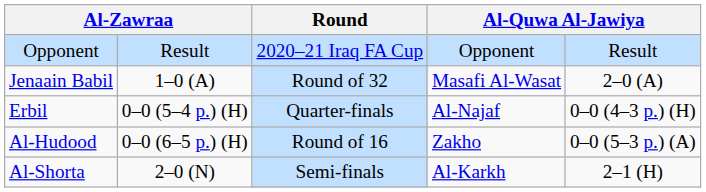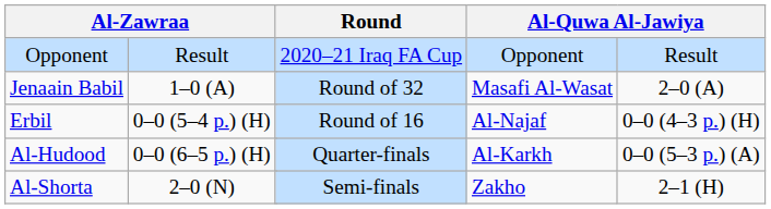 <table class="wikitable" style="text-align:center">
 <tr>
 <th colspan=4><a href='#'>Al-Zawraa</a></th>
 <th>Round</th>
 <th colspan=4><a href='#'>Al-Quwa Al-Jawiya</a></th>
 </tr>
 <tr style="background:#c1e0ff">
 <td>Opponent</td>
 <td colspan=3>Result</td>
 <td><a href='#'>2020–21 Iraq FA Cup</a></td>
 <td>Opponent</td>
 <td colspan=3>Result</td>
 </tr>
 <tr>
 <td align=left><a href='#'>Jenaain Babil</a></td>
 <td colspan=3>1–0 (A)</td>
 <td style="background:#c1e0ff">Round of 32</td>
 <td align=left><a href='#'>Masafi Al-Wasat</a></td>
 <td colspan=3>2–0 (A)</td>
 </tr>
 <tr>
 <td align=left><a href='#'>Erbil</a></td>
 <td colspan=3>0–0 (5–4 <a href='#'>p.</a>) (H)</td>
-<td style="background:#c1e0ff">Quarter-finals</td>
+<td style="background:#c1e0ff">Round of 16</td>
 <td align=left><a href='#'>Al-Najaf</a></td>
 <td colspan=3>0–0 (4–3 <a href='#'>p.</a>) (H)</td>
 </tr>
 <tr>
 <td align=left><a href='#'>Al-Hudood</a></td>
 <td colspan=3>0–0 (6–5 <a href='#'>p.</a>) (H)</td>
-<td style="background:#c1e0ff">Round of 16</td>
-<td align=left><a href='#'>Zakho</a></td>
+<td style="background:#c1e0ff">Quarter-finals</td>
+<td align=left><a href='#'>Al-Karkh</a></td>
 <td colspan=3>0–0 (5–3 <a href='#'>p.</a>) (A)</td>
 </tr>
 <tr>
 <td align=left><a href='#'>Al-Shorta</a></td>
 <td colspan=3>2–0 (N)</td>
 <td style="background:#c1e0ff">Semi-finals</td>
-<td align=left><a href='#'>Al-Karkh</a></td>
+<td align=left><a href='#'>Zakho</a></td>
 <td colspan=3>2–1 (H)</td>
 </tr>
 </table>
